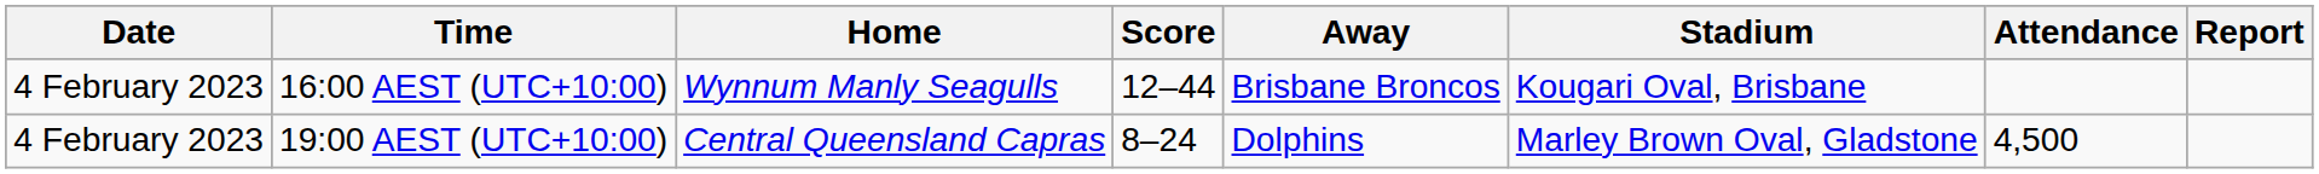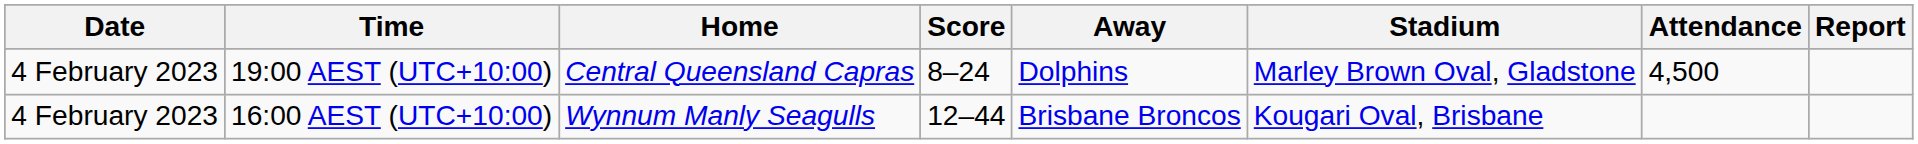 <table class="wikitable defaultleft col4center">
 <tr>
 <th>Date</th>
 <th>Time</th>
 <th>Home</th>
 <th>Score</th>
 <th>Away</th>
 <th>Stadium</th>
 <th>Attendance</th>
 <th>Report</th>
 </tr>
 <tr>
 <td>4 February 2023</td>
+<td>19:00 <a href='#'>AEST</a> (<a href='#'>UTC+10:00</a>)</td>
+<td> <em><a href='#'>Central Queensland Capras</a></em></td>
+<td>8–24</td>
+<td> <a href='#'>Dolphins</a></td>
+<td><a href='#'>Marley Brown Oval</a>, <a href='#'>Gladstone</a></td>
+<td>4,500</td>
+<td></td>
+</tr>
+<tr>
+<td>4 February 2023</td>
 <td>16:00 <a href='#'>AEST</a> (<a href='#'>UTC+10:00</a>)</td>
 <td> <em><a href='#'>Wynnum Manly Seagulls</a></em></td>
 <td>12–44</td>
 <td> <a href='#'>Brisbane Broncos</a></td>
 <td><a href='#'>Kougari Oval</a>, <a href='#'>Brisbane</a></td>
 <td></td>
 <td></td>
 </tr>
-<tr>
-<td>4 February 2023</td>
-<td>19:00 <a href='#'>AEST</a> (<a href='#'>UTC+10:00</a>)</td>
-<td> <em><a href='#'>Central Queensland Capras</a></em></td>
-<td>8–24</td>
-<td> <a href='#'>Dolphins</a></td>
-<td><a href='#'>Marley Brown Oval</a>, <a href='#'>Gladstone</a></td>
-<td>4,500</td>
-<td></td>
-</tr>
 </table>
